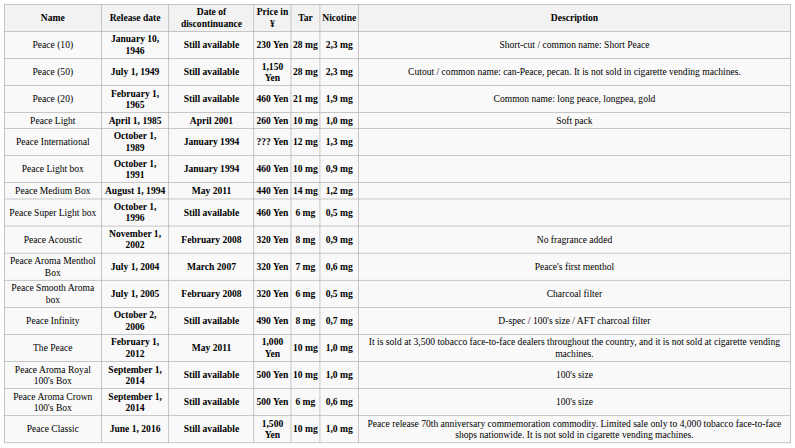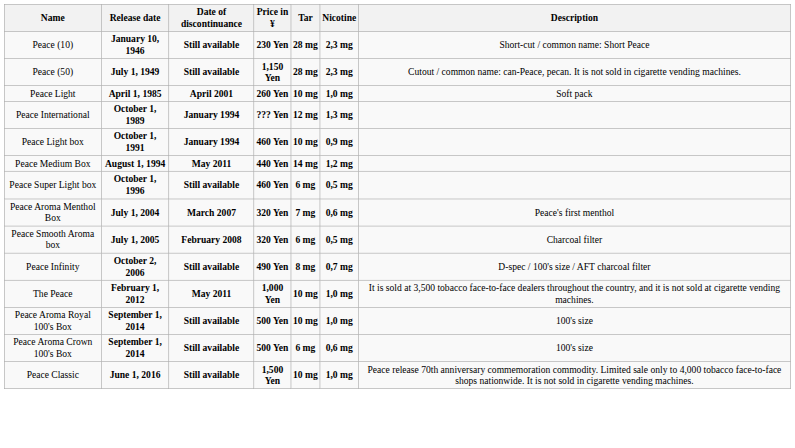 <table class="wikitable" style="font-size: 95%;text-align:center">
 <tr>
 <th>Name</th>
 <th>Release date</th>
 <th>Date of discontinuance</th>
 <th>Price in ¥</th>
 <th>Tar</th>
 <th>Nicotine</th>
 <th>Description</th>
 </tr>
 <tr>
 <td>Peace (10)</td>
 <td><strong>January 10, 1946</strong></td>
 <td><strong>Still available</strong></td>
 <td><strong>230 Yen</strong></td>
 <td><strong>28 mg</strong></td>
 <td><strong>2,3 mg</strong></td>
 <td>Short-cut / common name: Short Peace</td>
 </tr>
 <tr>
 <td>Peace (50)</td>
 <td><strong>July 1, 1949</strong></td>
 <td><strong>Still available</strong></td>
 <td><strong>1,150 Yen</strong></td>
 <td><strong>28 mg</strong></td>
 <td><strong>2,3 mg</strong></td>
 <td>Cutout / common name: can-Peace, pecan. It is not sold in cigarette vending machines.</td>
-</tr>
-<tr>
-<td>Peace (20)</td>
-<td><strong>February 1, 1965</strong></td>
-<td><strong>Still available</strong></td>
-<td><strong>460 Yen</strong></td>
-<td><strong>21 mg</strong></td>
-<td><strong>1,9 mg</strong></td>
-<td>Common name: long peace, longpea, gold</td>
 </tr>
 <tr>
 <td>Peace Light</td>
 <td><strong>April 1, 1985</strong></td>
 <td><strong>April 2001</strong></td>
 <td><strong>260 Yen</strong></td>
 <td><strong>10 mg</strong></td>
 <td><strong>1,0 mg</strong></td>
 <td>Soft pack</td>
 </tr>
 <tr>
 <td>Peace International</td>
 <td><strong>October 1, 1989</strong></td>
 <td><strong>January 1994</strong></td>
 <td><strong>??? Yen</strong></td>
 <td><strong>12 mg</strong></td>
 <td><strong>1,3 mg</strong></td>
 <td></td>
 </tr>
 <tr>
 <td>Peace Light box</td>
 <td><strong>October 1, 1991</strong></td>
 <td><strong>January 1994</strong></td>
 <td><strong>460 Yen</strong></td>
 <td><strong>10 mg</strong></td>
 <td><strong>0,9 mg</strong></td>
 <td></td>
 </tr>
 <tr>
 <td>Peace Medium Box</td>
 <td><strong>August 1, 1994</strong></td>
 <td><strong>May 2011</strong></td>
 <td><strong>440 Yen</strong></td>
 <td><strong>14 mg</strong></td>
 <td><strong>1,2 mg</strong></td>
 <td></td>
 </tr>
 <tr>
 <td>Peace Super Light box</td>
 <td><strong>October 1, 1996</strong></td>
 <td><strong>Still available</strong></td>
 <td><strong>460 Yen</strong></td>
 <td><strong>6 mg</strong></td>
 <td><strong>0,5 mg</strong></td>
 <td></td>
-</tr>
-<tr>
-<td>Peace Acoustic</td>
-<td><strong>November 1, 2002</strong></td>
-<td><strong>February 2008</strong></td>
-<td><strong>320 Yen</strong></td>
-<td><strong>8 mg</strong></td>
-<td><strong>0,9 mg</strong></td>
-<td>No fragrance added</td>
 </tr>
 <tr>
 <td>Peace Aroma Menthol Box</td>
 <td><strong>July 1, 2004</strong></td>
 <td><strong>March 2007</strong></td>
 <td><strong>320 Yen</strong></td>
 <td><strong>7 mg</strong></td>
 <td><strong>0,6 mg</strong></td>
 <td>Peace's first menthol</td>
 </tr>
 <tr>
 <td>Peace Smooth Aroma box</td>
 <td><strong>July 1, 2005</strong></td>
 <td><strong>February 2008</strong></td>
 <td><strong>320 Yen</strong></td>
 <td><strong>6 mg</strong></td>
 <td><strong>0,5 mg</strong></td>
 <td>Charcoal filter</td>
 </tr>
 <tr>
 <td>Peace Infinity</td>
 <td><strong>October 2, 2006</strong></td>
 <td><strong>Still available</strong></td>
 <td><strong>490 Yen</strong></td>
 <td><strong>8 mg</strong></td>
 <td><strong>0,7 mg</strong></td>
 <td>D-spec / 100's size / AFT charcoal filter</td>
 </tr>
 <tr>
 <td>The Peace</td>
 <td><strong>February 1, 2012</strong></td>
 <td><strong>May 2011</strong></td>
 <td><strong>1,000 Yen</strong></td>
 <td><strong>10 mg</strong></td>
 <td><strong>1,0 mg</strong></td>
 <td>It is sold at 3,500 tobacco face-to-face dealers throughout the country, and it is not sold at cigarette vending machines.</td>
 </tr>
 <tr>
 <td>Peace Aroma Royal 100's Box</td>
 <td><strong>September 1, 2014</strong></td>
 <td><strong>Still available</strong></td>
 <td><strong>500 Yen</strong></td>
 <td><strong>10 mg</strong></td>
 <td><strong>1,0 mg</strong></td>
 <td>100's size</td>
 </tr>
 <tr>
 <td>Peace Aroma Crown 100's Box</td>
 <td><strong>September 1, 2014</strong></td>
 <td><strong>Still available</strong></td>
 <td><strong>500 Yen</strong></td>
 <td><strong>6 mg</strong></td>
 <td><strong>0,6 mg</strong></td>
 <td>100's size</td>
 </tr>
 <tr>
 <td>Peace Classic</td>
 <td><strong>June 1, 2016</strong></td>
 <td><strong>Still available</strong></td>
 <td><strong>1,500 Yen</strong></td>
 <td><strong>10 mg</strong></td>
 <td><strong>1,0 mg</strong></td>
 <td>Peace release 70th anniversary commemoration commodity. Limited sale only to 4,000 tobacco face-to-face shops nationwide. It is not sold in cigarette vending machines.</td>
 </tr>
 </table>
